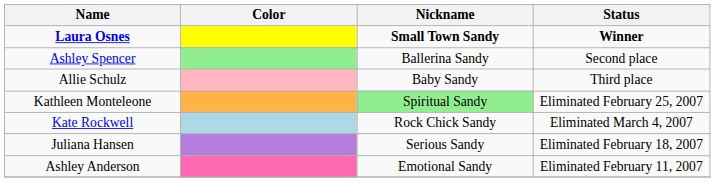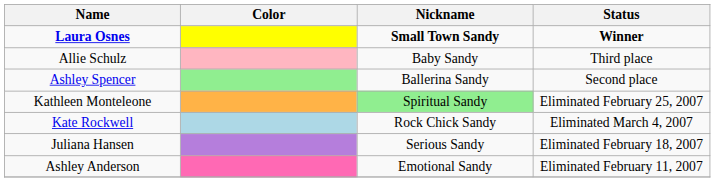 <table class="wikitable" style="text-align: center">
 <tr>
 <th width="200">Name</th>
 <th width="200">Color</th>
 <th width="200">Nickname</th>
 <th width="200">Status</th>
 </tr>
 <tr>
 <td><strong><a href='#'>Laura Osnes</a></strong></td>
 <td bgcolor="yellow"><span> </span></td>
 <td><strong>Small Town Sandy</strong></td>
 <td><strong>Winner</strong></td>
 </tr>
 <tr>
+<td>Allie Schulz</td>
+<td bgcolor="lightpink"><span> </span></td>
+<td>Baby Sandy</td>
+<td>Third place</td>
+</tr>
+<tr>
 <td><a href='#'>Ashley Spencer</a></td>
 <td bgcolor="lightgreen"><span> </span></td>
 <td>Ballerina Sandy</td>
 <td>Second place</td>
-</tr>
-<tr>
-<td>Allie Schulz</td>
-<td bgcolor="lightpink"><span> </span></td>
-<td>Baby Sandy</td>
-<td>Third place</td>
 </tr>
 <tr>
 <td>Kathleen Monteleone</td>
 <td bgcolor="#FFB347"><span> </span></td>
 <td style="background: lightgreen;">Spiritual Sandy</td>
 <td>Eliminated February 25, 2007</td>
 </tr>
 <tr>
 <td><a href='#'>Kate Rockwell</a></td>
 <td bgcolor="lightblue"><span> </span></td>
 <td>Rock Chick Sandy</td>
 <td>Eliminated March 4, 2007</td>
 </tr>
 <tr>
 <td>Juliana Hansen</td>
 <td bgcolor="#B57EDC"><span> </span></td>
 <td>Serious Sandy</td>
 <td>Eliminated February 18, 2007</td>
 </tr>
 <tr>
 <td>Ashley Anderson</td>
 <td bgcolor="hotpink"><span> </span></td>
 <td>Emotional Sandy</td>
 <td>Eliminated February 11, 2007</td>
 </tr>
 <tr>
 </tr>
 </table>
